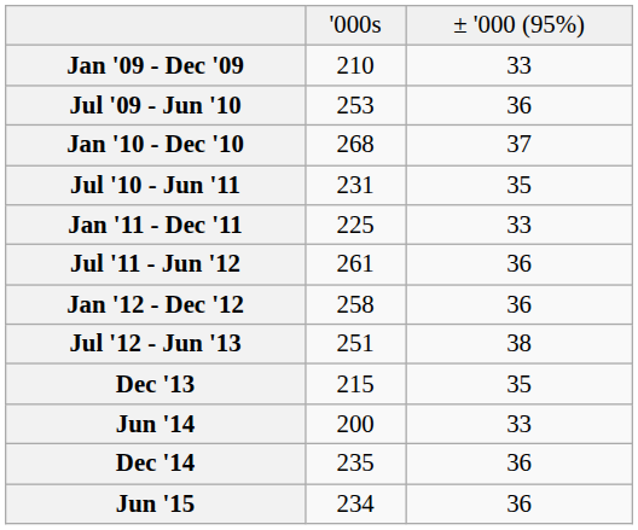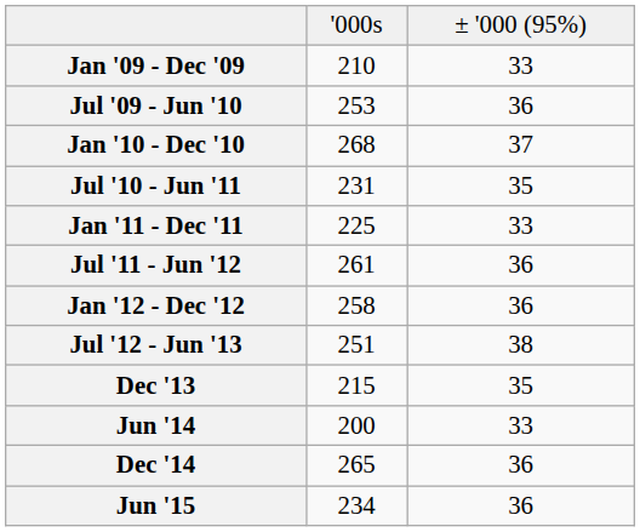 <table class="wikitable sortable" style="text-align:center; width:400px; height:100px;">
 <tr>
 <td style="text-align:center; background:#f0f0f0;"></td>
 <td style="text-align:center; background:#f0f0f0;">'000s</td>
 <td style="text-align:center; background:#f0f0f0;">± '000 (95%)</td>
 </tr>
 <tr>
 <th scope="row">Jan '09 - Dec '09</th>
 <td>210</td>
 <td>33</td>
 </tr>
 <tr>
 <th scope="row">Jul '09 - Jun '10</th>
 <td>253</td>
 <td>36</td>
 </tr>
 <tr>
 <th scope="row">Jan '10 - Dec '10</th>
 <td>268</td>
 <td>37</td>
 </tr>
 <tr>
 <th scope="row">Jul '10 - Jun '11</th>
 <td>231</td>
 <td>35</td>
 </tr>
 <tr>
 <th scope="row">Jan '11 - Dec '11</th>
 <td>225</td>
 <td>33</td>
 </tr>
 <tr>
 <th scope="row">Jul '11 - Jun '12</th>
 <td>261</td>
 <td>36</td>
 </tr>
 <tr>
 <th scope="row">Jan '12 - Dec '12</th>
 <td>258</td>
 <td>36</td>
 </tr>
 <tr>
 <th scope="row">Jul '12 - Jun '13</th>
 <td>251</td>
 <td>38</td>
 </tr>
 <tr>
 <th scope="row">Dec '13</th>
 <td>215</td>
 <td>35</td>
 </tr>
 <tr>
 <th scope="row">Jun '14</th>
 <td>200</td>
 <td>33</td>
 </tr>
 <tr>
 <th scope="row">Dec '14</th>
-<td>235</td>
+<td>265</td>
 <td>36</td>
 </tr>
 <tr>
 <th scope="row">Jun '15</th>
 <td>234</td>
 <td>36</td>
 </tr>
 </table>
